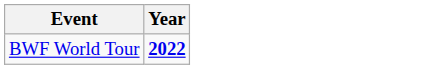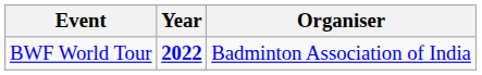 <table class="wikitable sortable">
 <tr>
 <th>Event</th>
 <th>Year</th>
+<th>Organiser</th>
 </tr>
 <tr>
 <td><a href='#'>BWF World Tour</a></td>
 <td><strong><a href='#'>2022</a></strong></td>
+<td><a href='#'>Badminton Association of India</a></td>
 </tr>
 </table>
